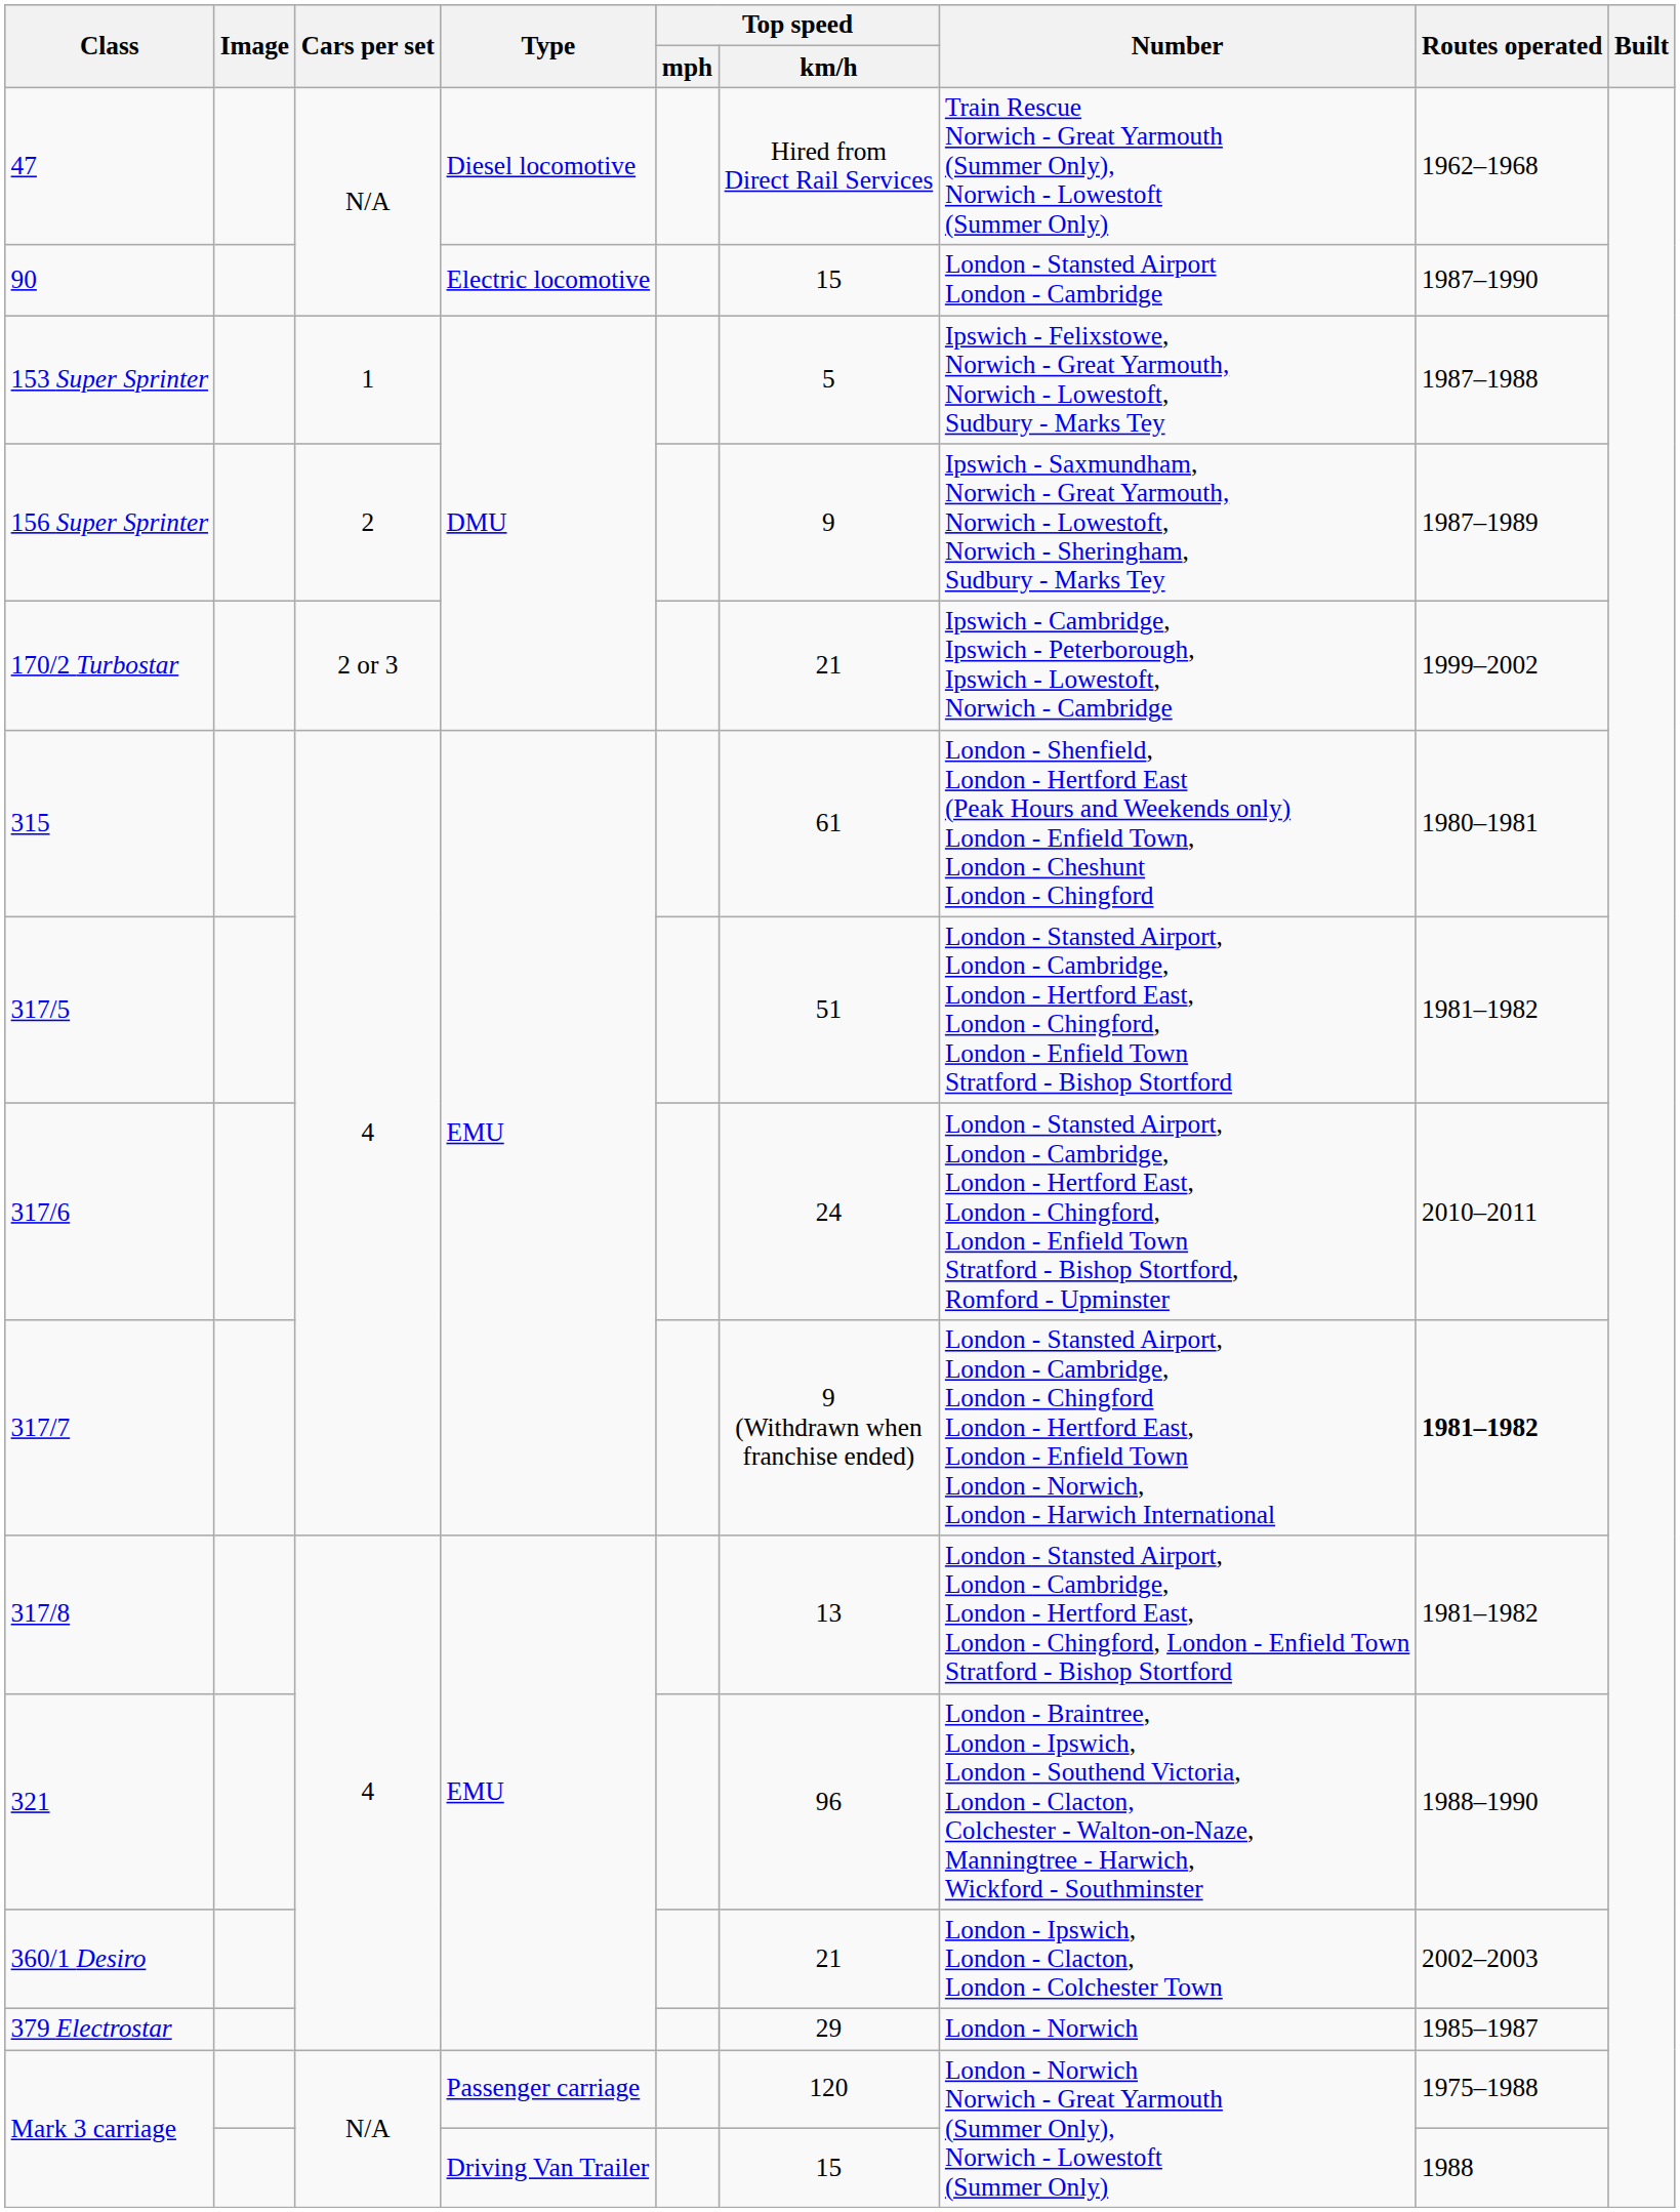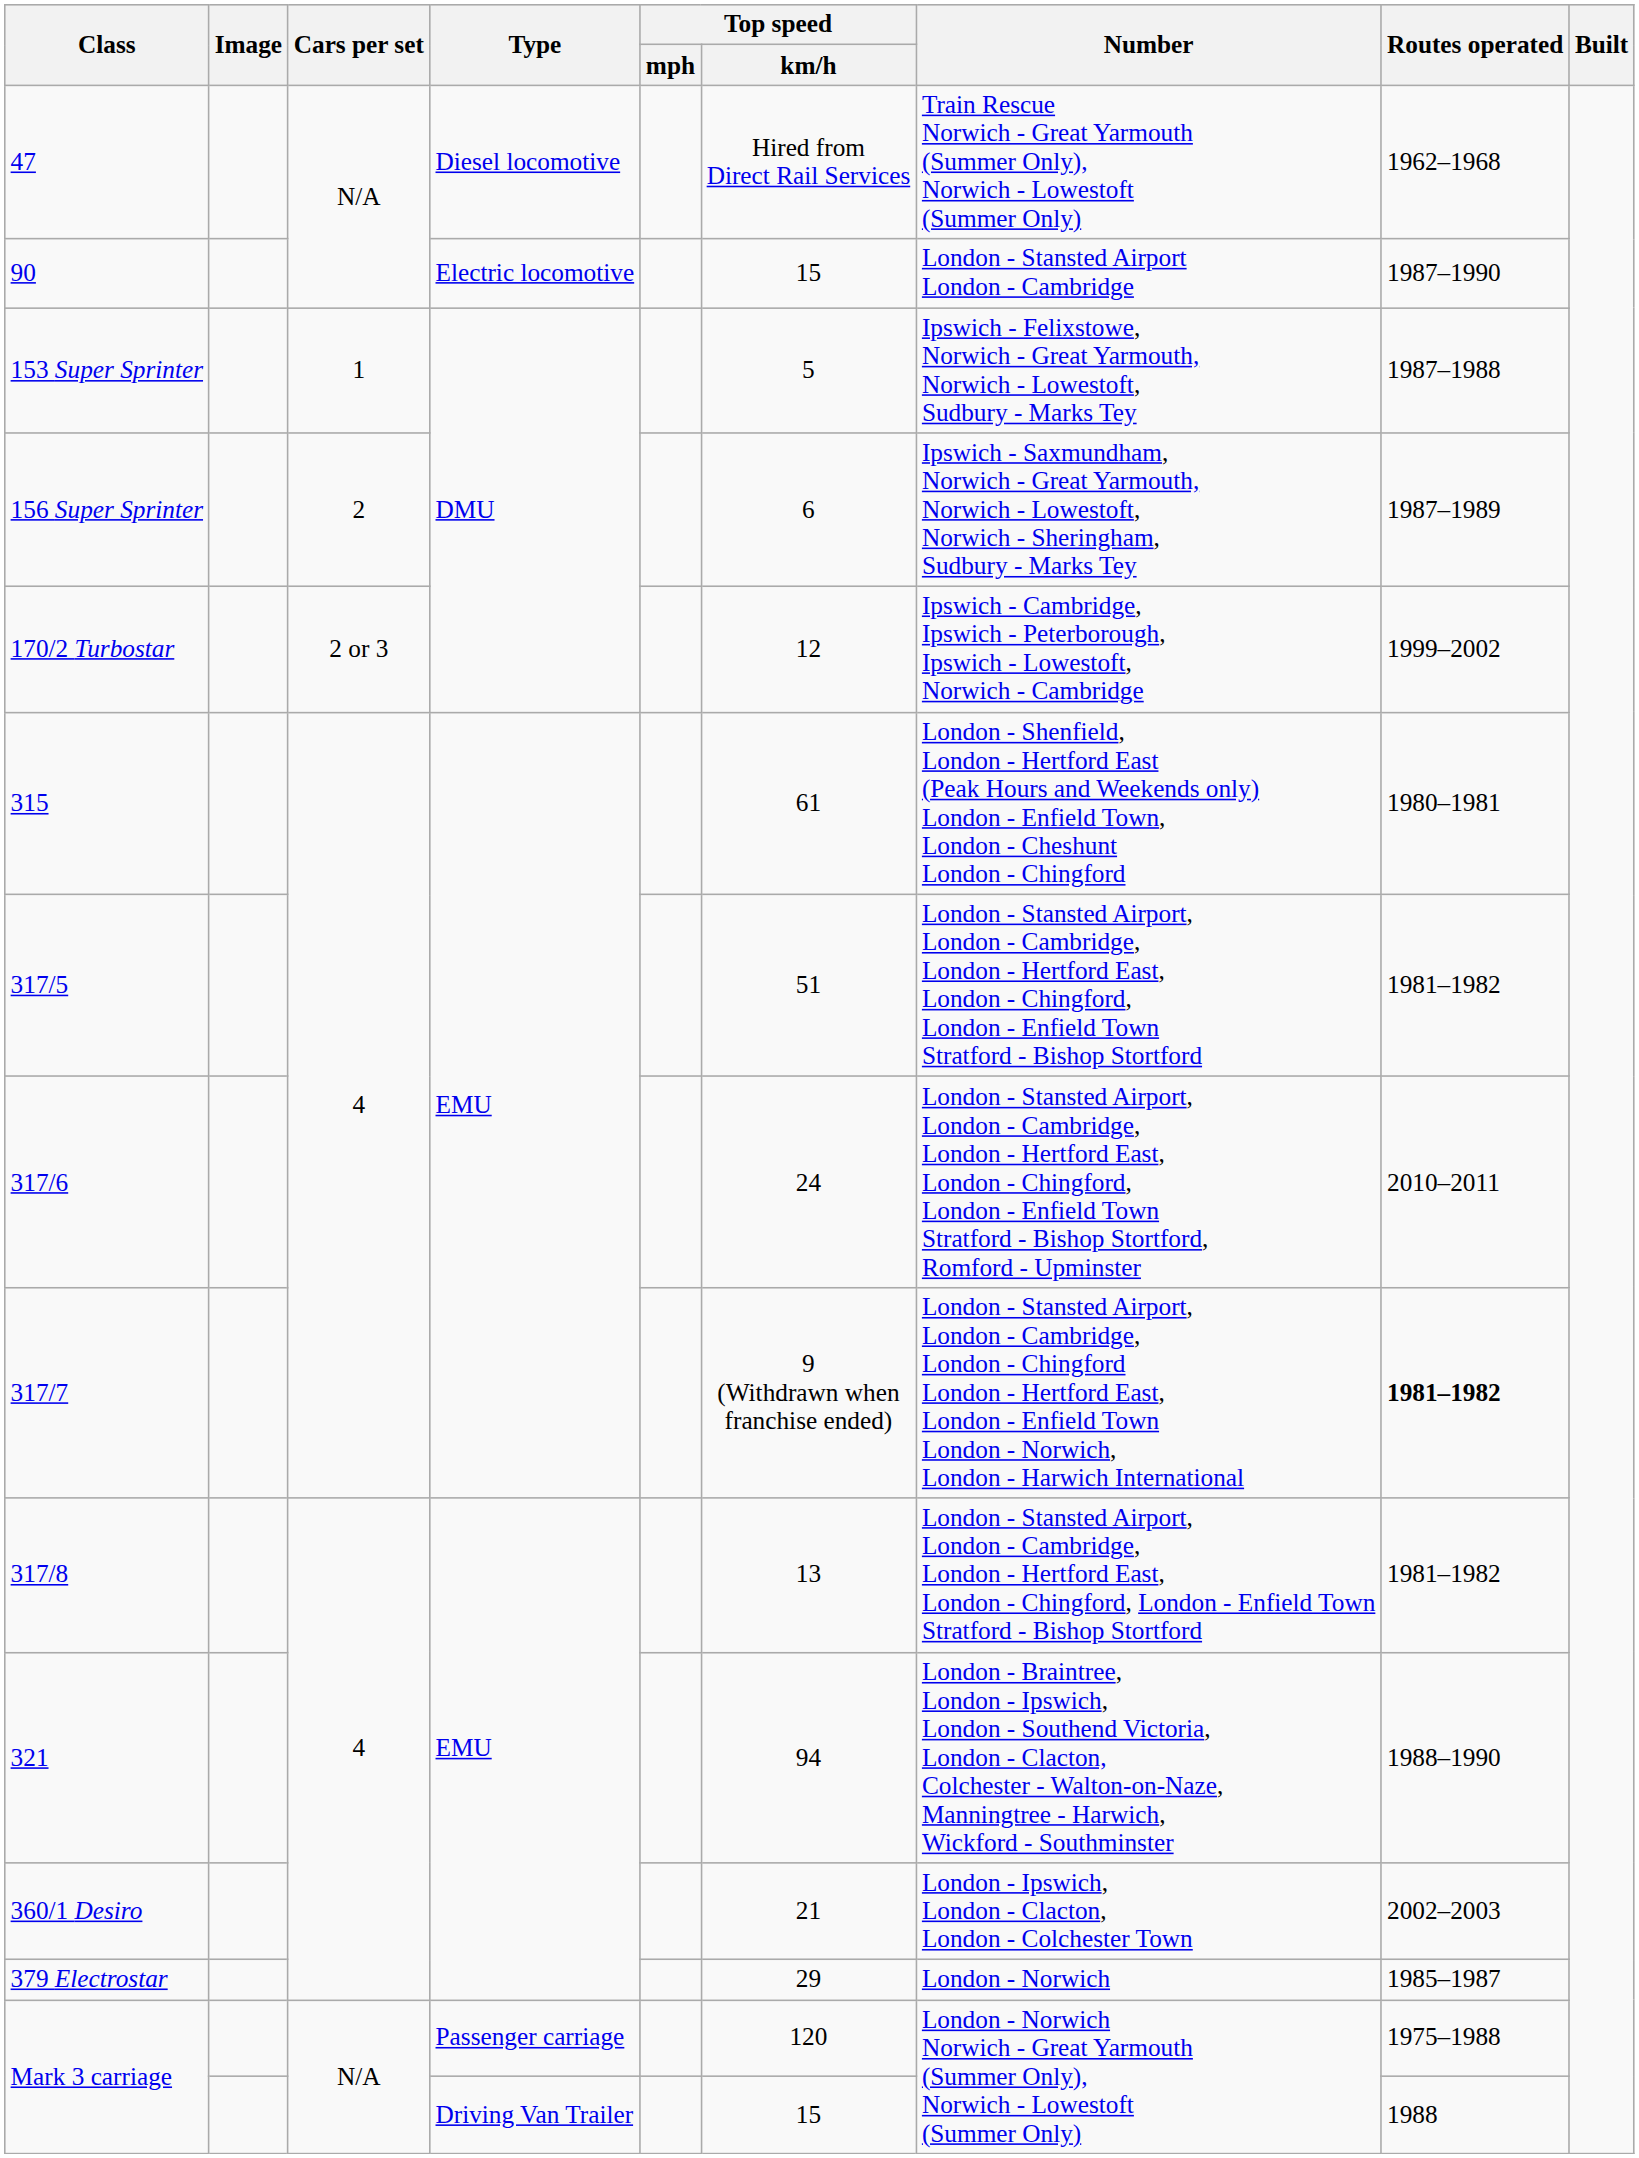 <table class="wikitable">
 <tr style="background:#f9f9f9;">
 <th rowspan="2">Class</th>
 <th rowspan="2">Image</th>
 <th rowspan="2">Cars per set</th>
 <th rowspan="2">Type</th>
 <th colspan="2">Top speed</th>
 <th rowspan="2">Number</th>
 <th rowspan="2">Routes operated</th>
 <th rowspan="2">Built</th>
 </tr>
 <tr style="background:#f9f9f9;">
 <th>mph</th>
 <th>km/h</th>
 </tr>
 <tr>
 <td><a href='#'>47</a></td>
 <td></td>
 <td align="center" rowspan="2">N/A</td>
 <td><a href='#'>Diesel locomotive</a></td>
 <td></td>
 <td align="center">Hired from<br><a href='#'>Direct Rail Services</a></td>
 <td><a href='#'>Train Rescue</a><br><a href='#'>Norwich - Great Yarmouth<br>(Summer Only),<br>Norwich - Lowestoft<br>(Summer Only)</a></td>
 <td>1962–1968</td>
 </tr>
 <tr>
 <td><a href='#'>90</a></td>
 <td></td>
 <td><a href='#'>Electric locomotive</a></td>
 <td></td>
 <td align="center">15</td>
 <td><a href='#'>London - Stansted Airport</a><br><a href='#'>London - Cambridge</a></td>
 <td>1987–1990</td>
 </tr>
 <tr>
 <td><a href='#'>153 <em>Super Sprinter</em></a></td>
 <td></td>
 <td align="center">1</td>
 <td rowspan="3"><a href='#'>DMU</a></td>
 <td></td>
 <td align="center">5</td>
 <td><a href='#'>Ipswich - Felixstowe</a>,<br><a href='#'>Norwich - Great Yarmouth,<br>Norwich - Lowestoft</a>,<br><a href='#'>Sudbury - Marks Tey</a></td>
 <td>1987–1988</td>
 </tr>
 <tr>
 <td><a href='#'>156 <em>Super Sprinter</em></a></td>
 <td></td>
 <td align="center">2</td>
 <td></td>
-<td align="center">9</td>
+<td align="center">6</td>
 <td><a href='#'>Ipswich - Saxmundham</a>,<br><a href='#'>Norwich - Great Yarmouth,<br>Norwich - Lowestoft</a>,<br><a href='#'>Norwich - Sheringham</a>,<br><a href='#'>Sudbury - Marks Tey</a></td>
 <td>1987–1989</td>
 </tr>
 <tr>
 <td><a href='#'>170/2 <em>Turbostar</em></a></td>
 <td></td>
 <td align="center">2 or 3</td>
 <td></td>
-<td align="center">21</td>
+<td align="center">12</td>
 <td><a href='#'>Ipswich - Cambridge</a>,<br><a href='#'>Ipswich - Peterborough</a>,<br><a href='#'>Ipswich - Lowestoft</a>,<br><a href='#'>Norwich - Cambridge</a></td>
 <td>1999–2002</td>
 </tr>
 <tr>
 <td><a href='#'>315</a></td>
 <td></td>
 <td align="center" rowspan="4">4</td>
 <td rowspan="4"><a href='#'>EMU</a></td>
 <td></td>
 <td align="center">61</td>
 <td><a href='#'>London - Shenfield</a>,<br><a href='#'>London - Hertford East<br>(Peak Hours and Weekends only)</a><br><a href='#'>London - Enfield Town</a>,<br><a href='#'>London - Cheshunt</a><br><a href='#'>London - Chingford</a></td>
 <td>1980–1981</td>
 </tr>
 <tr>
 <td><a href='#'>317/5</a></td>
 <td></td>
 <td></td>
 <td align="center">51</td>
 <td><a href='#'>London - Stansted Airport</a>,<br><a href='#'>London - Cambridge</a>,<br><a href='#'>London - Hertford East</a>,<br><a href='#'>London - Chingford</a>,<br><a href='#'>London - Enfield Town</a><br><a href='#'>Stratford - Bishop Stortford</a></td>
 <td>1981–1982</td>
 </tr>
 <tr>
 <td><a href='#'>317/6</a></td>
 <td></td>
 <td></td>
 <td align="center">24</td>
 <td><a href='#'>London - Stansted Airport</a>,<br><a href='#'>London - Cambridge</a>,<br><a href='#'>London - Hertford East</a>,<br><a href='#'>London - Chingford</a>,<br><a href='#'>London - Enfield Town</a><br><a href='#'>Stratford - Bishop Stortford</a>,<br><a href='#'>Romford - Upminster</a></td>
 <td>2010–2011</td>
 </tr>
 <tr>
 <td><a href='#'>317/7</a></td>
 <td></td>
 <td></td>
 <td align="center">9<br>(Withdrawn when<br>franchise ended)</td>
 <td><a href='#'>London - Stansted Airport</a>,<br><a href='#'>London - Cambridge</a>,<br><a href='#'>London - Chingford</a><br><a href='#'>London - Hertford East</a>,<br><a href='#'>London - Enfield Town</a><br><a href='#'>London - Norwich</a>,<br><a href='#'>London - Harwich International</a></td>
 <td><strong>1981–1982</strong></td>
 </tr>
 <tr>
 <td><a href='#'>317/8</a></td>
 <td></td>
 <td align="center" rowspan="4">4</td>
 <td rowspan="4"><a href='#'>EMU</a></td>
 <td></td>
 <td align="center">13</td>
 <td><a href='#'>London - Stansted Airport</a>,<br><a href='#'>London - Cambridge</a>,<br><a href='#'>London - Hertford East</a>,<br><a href='#'>London - Chingford</a>, <a href='#'>London - Enfield Town</a><br><a href='#'>Stratford - Bishop Stortford</a></td>
 <td>1981–1982</td>
 </tr>
 <tr>
 <td><a href='#'>321</a></td>
 <td></td>
 <td></td>
-<td align="center">96</td>
+<td align="center">94</td>
 <td><a href='#'>London - Braintree</a>,<br><a href='#'>London - Ipswich</a>,<br><a href='#'>London - Southend Victoria</a>,<br><a href='#'>London - Clacton,<br>Colchester - Walton-on-Naze</a>,<br><a href='#'>Manningtree - Harwich</a>,<br><a href='#'>Wickford - Southminster</a></td>
 <td>1988–1990</td>
 </tr>
 <tr>
 <td><a href='#'>360/1 <em>Desiro</em></a></td>
 <td></td>
 <td></td>
 <td align="center">21</td>
 <td><a href='#'>London - Ipswich</a>,<br><a href='#'>London - Clacton</a>,<br><a href='#'>London - Colchester Town</a></td>
 <td>2002–2003</td>
 </tr>
 <tr>
 <td><a href='#'>379 <em>Electrostar</em></a></td>
 <td></td>
 <td></td>
 <td align="center">29</td>
 <td><a href='#'>London - Norwich</a></td>
 <td>1985–1987</td>
 </tr>
 <tr>
 <td rowspan="2"><a href='#'>Mark 3 carriage</a></td>
 <td></td>
 <td align="center" rowspan="2">N/A</td>
 <td><a href='#'>Passenger carriage</a></td>
 <td></td>
 <td align="center">120</td>
 <td rowspan="2"><a href='#'>London - Norwich</a><br><a href='#'>Norwich - Great Yarmouth<br>(Summer Only),<br>Norwich - Lowestoft<br>(Summer Only)</a></td>
 <td>1975–1988</td>
 </tr>
 <tr>
 <td></td>
 <td><a href='#'>Driving Van Trailer</a></td>
 <td></td>
 <td align="center">15</td>
 <td>1988</td>
 </tr>
 </table>
